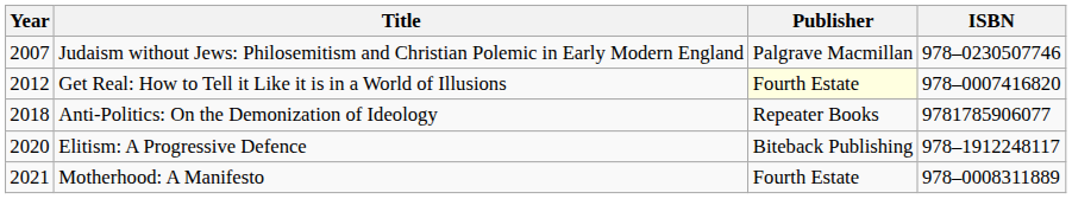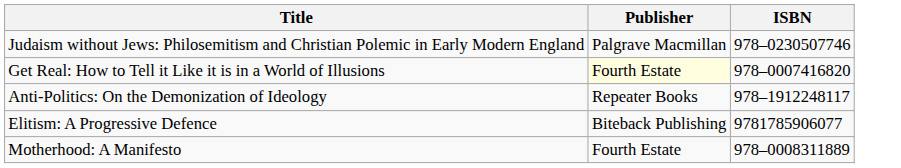 <table class="wikitable sortable">
 <tr>
-<th>Year</th>
 <th>Title</th>
 <th>Publisher</th>
 <th>ISBN</th>
 </tr>
 <tr>
-<td>2007</td>
 <td>Judaism without Jews: Philosemitism and Christian Polemic in Early Modern England</td>
 <td>Palgrave Macmillan</td>
 <td>978–0230507746</td>
 </tr>
 <tr>
-<td>2012</td>
 <td>Get Real: How to Tell it Like it is in a World of Illusions</td>
 <td style="background: lightyellow;">Fourth Estate</td>
 <td>978–0007416820</td>
 </tr>
 <tr>
-<td>2018</td>
 <td>Anti-Politics: On the Demonization of Ideology</td>
 <td>Repeater Books</td>
+<td>978–1912248117</td>
+</tr>
+<tr>
+<td>Elitism: A Progressive Defence</td>
+<td>Biteback Publishing</td>
 <td>9781785906077</td>
 </tr>
 <tr>
-<td>2020</td>
-<td>Elitism: A Progressive Defence</td>
-<td>Biteback Publishing</td>
-<td>978–1912248117</td>
-</tr>
-<tr>
-<td>2021</td>
 <td>Motherhood: A Manifesto</td>
 <td>Fourth Estate</td>
 <td>978–0008311889</td>
 </tr>
 </table>
